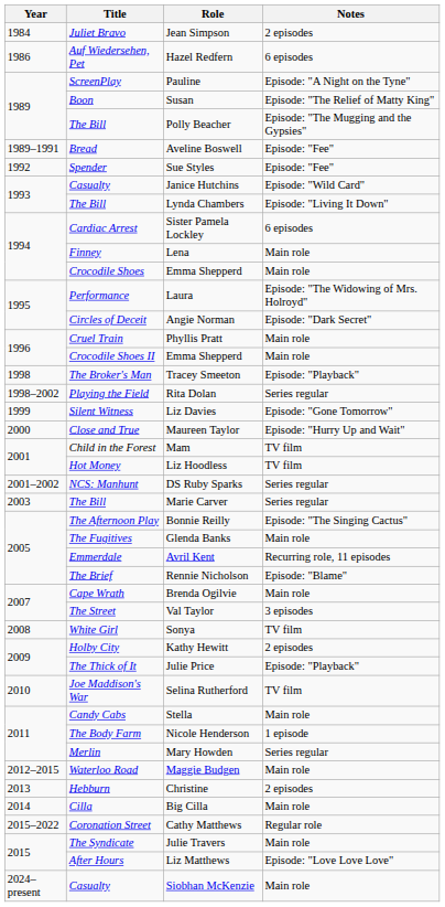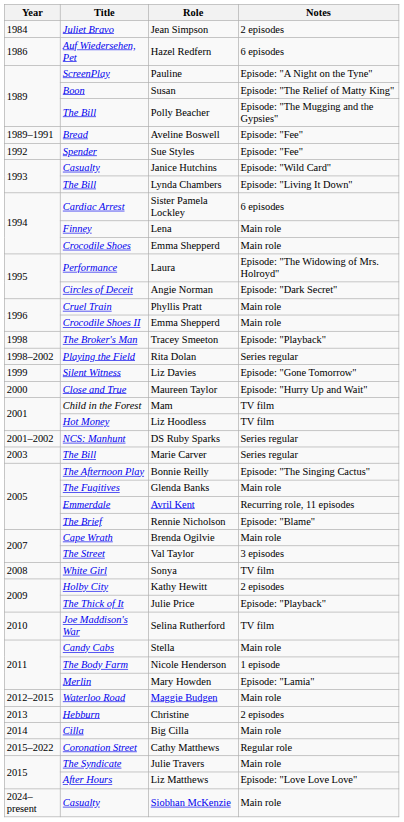 <table class="wikitable sortable">
 <tr>
 <th>Year</th>
 <th>Title</th>
 <th>Role</th>
 <th>Notes</th>
 </tr>
 <tr>
 <td>1984</td>
 <td><em><a href='#'>Juliet Bravo</a></em></td>
 <td>Jean Simpson</td>
 <td>2 episodes</td>
 </tr>
 <tr>
 <td>1986</td>
 <td><em><a href='#'>Auf Wiedersehen, Pet</a></em></td>
 <td>Hazel Redfern</td>
 <td>6 episodes</td>
 </tr>
 <tr>
 <td rowspan="3">1989</td>
 <td><em><a href='#'>ScreenPlay</a></em></td>
 <td>Pauline</td>
 <td>Episode: "A Night on the Tyne"</td>
 </tr>
 <tr>
 <td><em><a href='#'>Boon</a></em></td>
 <td>Susan</td>
 <td>Episode: "The Relief of Matty King"</td>
 </tr>
 <tr>
 <td><em><a href='#'>The Bill</a></em></td>
 <td>Polly Beacher</td>
 <td>Episode: "The Mugging and the Gypsies"</td>
 </tr>
 <tr>
 <td>1989–1991</td>
 <td><em><a href='#'>Bread</a></em></td>
 <td>Aveline Boswell</td>
 <td>Episode: "Fee"</td>
 </tr>
 <tr>
 <td>1992</td>
 <td><em><a href='#'>Spender</a></em></td>
 <td>Sue Styles</td>
 <td>Episode: "Fee"</td>
 </tr>
 <tr>
 <td rowspan="2">1993</td>
 <td><em><a href='#'>Casualty</a></em></td>
 <td>Janice Hutchins</td>
 <td>Episode: "Wild Card"</td>
 </tr>
 <tr>
 <td><em><a href='#'>The Bill</a></em></td>
 <td>Lynda Chambers</td>
 <td>Episode: "Living It Down"</td>
 </tr>
 <tr>
 <td rowspan="3">1994</td>
 <td><em><a href='#'>Cardiac Arrest</a></em></td>
 <td>Sister Pamela Lockley</td>
 <td>6 episodes</td>
 </tr>
 <tr>
 <td><em><a href='#'>Finney</a></em></td>
 <td>Lena</td>
 <td>Main role</td>
 </tr>
 <tr>
 <td><em><a href='#'>Crocodile Shoes</a></em></td>
 <td>Emma Shepperd</td>
 <td>Main role</td>
 </tr>
 <tr>
 <td rowspan="2">1995</td>
 <td><em><a href='#'>Performance</a></em></td>
 <td>Laura</td>
 <td>Episode: "The Widowing of Mrs. Holroyd"</td>
 </tr>
 <tr>
 <td><em><a href='#'>Circles of Deceit</a></em></td>
 <td>Angie Norman</td>
 <td>Episode: "Dark Secret"</td>
 </tr>
 <tr>
 <td rowspan="2">1996</td>
 <td><em><a href='#'>Cruel Train</a></em></td>
 <td>Phyllis Pratt</td>
 <td>Main role</td>
 </tr>
 <tr>
 <td><em><a href='#'>Crocodile Shoes II</a></em></td>
 <td>Emma Shepperd</td>
 <td>Main role</td>
 </tr>
 <tr>
 <td>1998</td>
 <td><em><a href='#'>The Broker's Man</a></em></td>
 <td>Tracey Smeeton</td>
 <td>Episode: "Playback"</td>
 </tr>
 <tr>
 <td>1998–2002</td>
 <td><em><a href='#'>Playing the Field</a></em></td>
 <td>Rita Dolan</td>
 <td>Series regular</td>
 </tr>
 <tr>
 <td>1999</td>
 <td><em><a href='#'>Silent Witness</a></em></td>
 <td>Liz Davies</td>
 <td>Episode: "Gone Tomorrow"</td>
 </tr>
 <tr>
 <td>2000</td>
 <td><em><a href='#'>Close and True</a></em></td>
 <td>Maureen Taylor</td>
 <td>Episode: "Hurry Up and Wait"</td>
 </tr>
 <tr>
 <td rowspan="2">2001</td>
 <td><em>Child in the Forest</em></td>
 <td>Mam</td>
 <td>TV film</td>
 </tr>
 <tr>
 <td><em><a href='#'>Hot Money</a></em></td>
 <td>Liz Hoodless</td>
 <td>TV film</td>
 </tr>
 <tr>
 <td>2001–2002</td>
 <td><em><a href='#'>NCS: Manhunt</a></em></td>
 <td>DS Ruby Sparks</td>
 <td>Series regular</td>
 </tr>
 <tr>
 <td>2003</td>
 <td><em><a href='#'>The Bill</a></em></td>
 <td>Marie Carver</td>
 <td>Series regular</td>
 </tr>
 <tr>
 <td rowspan="4">2005</td>
 <td><em><a href='#'>The Afternoon Play</a></em></td>
 <td>Bonnie Reilly</td>
 <td>Episode: "The Singing Cactus"</td>
 </tr>
 <tr>
 <td><em><a href='#'>The Fugitives</a></em></td>
 <td>Glenda Banks</td>
 <td>Main role</td>
 </tr>
 <tr>
 <td><em><a href='#'>Emmerdale</a></em></td>
 <td><a href='#'>Avril Kent</a></td>
 <td>Recurring role, 11 episodes</td>
 </tr>
 <tr>
 <td><em><a href='#'>The Brief</a></em></td>
 <td>Rennie Nicholson</td>
 <td>Episode: "Blame"</td>
 </tr>
 <tr>
 <td rowspan="2">2007</td>
 <td><em><a href='#'>Cape Wrath</a></em></td>
 <td>Brenda Ogilvie</td>
 <td>Main role</td>
 </tr>
 <tr>
 <td><em><a href='#'>The Street</a></em></td>
 <td>Val Taylor</td>
 <td>3 episodes</td>
 </tr>
 <tr>
 <td>2008</td>
 <td><em><a href='#'>White Girl</a></em></td>
 <td>Sonya</td>
 <td>TV film</td>
 </tr>
 <tr>
 <td rowspan="2">2009</td>
 <td><em><a href='#'>Holby City</a></em></td>
 <td>Kathy Hewitt</td>
 <td>2 episodes</td>
 </tr>
 <tr>
 <td><em><a href='#'>The Thick of It</a></em></td>
 <td>Julie Price</td>
 <td>Episode: "Playback"</td>
 </tr>
 <tr>
 <td>2010</td>
 <td><em><a href='#'>Joe Maddison's War</a></em></td>
 <td>Selina Rutherford</td>
 <td>TV film</td>
 </tr>
 <tr>
 <td rowspan="3">2011</td>
 <td><em><a href='#'>Candy Cabs</a></em></td>
 <td>Stella</td>
 <td>Main role</td>
 </tr>
 <tr>
 <td><em><a href='#'>The Body Farm</a></em></td>
 <td>Nicole Henderson</td>
 <td>1 episode</td>
 </tr>
 <tr>
 <td><em><a href='#'>Merlin</a></em></td>
 <td>Mary Howden</td>
-<td>Series regular</td>
+<td>Episode: "Lamia"</td>
 </tr>
 <tr>
 <td>2012–2015</td>
 <td><em><a href='#'>Waterloo Road</a></em></td>
 <td><a href='#'>Maggie Budgen</a></td>
 <td>Main role</td>
 </tr>
 <tr>
 <td>2013</td>
 <td><em><a href='#'>Hebburn</a></em></td>
 <td>Christine</td>
 <td>2 episodes</td>
 </tr>
 <tr>
 <td>2014</td>
 <td><em><a href='#'>Cilla</a></em></td>
 <td>Big Cilla</td>
 <td>Main role</td>
 </tr>
 <tr>
 <td>2015–2022</td>
 <td><em><a href='#'>Coronation Street</a></em></td>
 <td>Cathy Matthews</td>
 <td>Regular role</td>
 </tr>
 <tr>
 <td rowspan="2">2015</td>
 <td><em><a href='#'>The Syndicate</a></em></td>
 <td>Julie Travers</td>
 <td>Main role</td>
 </tr>
 <tr>
 <td><em><a href='#'>After Hours</a></em></td>
 <td>Liz Matthews</td>
 <td>Episode: "Love Love Love"</td>
 </tr>
 <tr>
 <td>2024–present</td>
 <td><em><a href='#'>Casualty</a></em></td>
 <td><a href='#'>Siobhan McKenzie</a></td>
 <td>Main role</td>
 </tr>
 </table>
